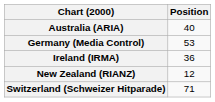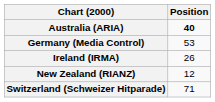 <table class="wikitable sortable plainrowheaders" style="text-align:center">
 <tr>
 <th>Chart (2000)</th>
 <th>Position</th>
 </tr>
 <tr>
 <th scope="row">Australia (ARIA)</th>
-<td>40</td>
+<td><strong>40</strong></td>
 </tr>
 <tr>
 <th scope="row">Germany (Media Control)</th>
 <td>53</td>
 </tr>
 <tr>
 <th scope="row">Ireland (IRMA)</th>
-<td>36</td>
+<td>26</td>
 </tr>
 <tr>
 <th scope="row">New Zealand (RIANZ)</th>
 <td>12</td>
 </tr>
 <tr>
 <th scope="row">Switzerland (Schweizer Hitparade)</th>
 <td>71</td>
 </tr>
 </table>
